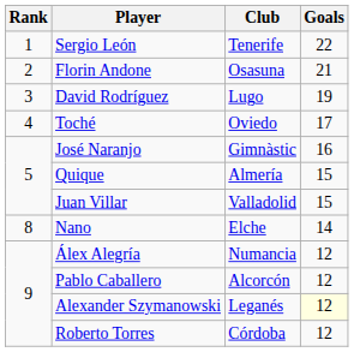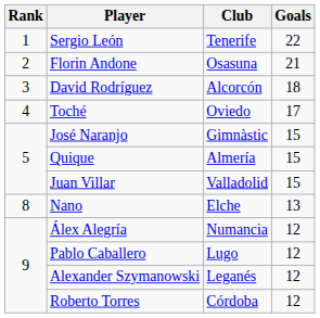 <table class="wikitable" style="text-align:center">
 <tr>
 <th>Rank</th>
 <th>Player</th>
 <th>Club</th>
 <th>Goals</th>
 </tr>
 <tr>
 <td>1</td>
 <td style="text-align:left;"> <a href='#'>Sergio León</a></td>
 <td align="left"><a href='#'>Tenerife</a></td>
 <td>22</td>
 </tr>
 <tr>
 <td>2</td>
 <td style="text-align:left;"> <a href='#'>Florin Andone</a></td>
 <td align="left"><a href='#'>Osasuna</a></td>
 <td>21</td>
 </tr>
 <tr>
 <td>3</td>
 <td style="text-align:left;"> <a href='#'>David Rodríguez</a></td>
-<td align="left"><a href='#'>Lugo</a></td>
-<td>19</td>
+<td align="left"><a href='#'>Alcorcón</a></td>
+<td>18</td>
 </tr>
 <tr>
 <td>4</td>
 <td style="text-align:left;"> <a href='#'>Toché</a></td>
 <td align="left"><a href='#'>Oviedo</a></td>
 <td>17</td>
 </tr>
 <tr>
 <td rowspan=3>5</td>
 <td style="text-align:left;"> <a href='#'>José Naranjo</a></td>
 <td align="left"><a href='#'>Gimnàstic</a></td>
-<td>16</td>
+<td>15</td>
 </tr>
 <tr>
 <td style="text-align:left;"> <a href='#'>Quique</a></td>
 <td align="left"><a href='#'>Almería</a></td>
 <td>15</td>
 </tr>
 <tr>
 <td style="text-align:left;"> <a href='#'>Juan Villar</a></td>
 <td align="left"><a href='#'>Valladolid</a></td>
 <td>15</td>
 </tr>
 <tr>
 <td>8</td>
 <td style="text-align:left;"> <a href='#'>Nano</a></td>
 <td align="left"><a href='#'>Elche</a></td>
-<td>14</td>
+<td>13</td>
 </tr>
 <tr>
 <td rowspan=4>9</td>
 <td style="text-align:left;"> <a href='#'>Álex Alegría</a></td>
 <td align="left"><a href='#'>Numancia</a></td>
 <td>12</td>
 </tr>
 <tr>
 <td style="text-align:left;"> <a href='#'>Pablo Caballero</a></td>
-<td align="left"><a href='#'>Alcorcón</a></td>
+<td align="left"><a href='#'>Lugo</a></td>
 <td>12</td>
 </tr>
 <tr>
 <td style="text-align:left;"> <a href='#'>Alexander Szymanowski</a></td>
 <td align="left"><a href='#'>Leganés</a></td>
-<td style="background: lightyellow;">12</td>
+<td>12</td>
 </tr>
 <tr>
 <td style="text-align:left;"> <a href='#'>Roberto Torres</a></td>
 <td align="left"><a href='#'>Córdoba</a></td>
 <td>12</td>
 </tr>
 </table>
